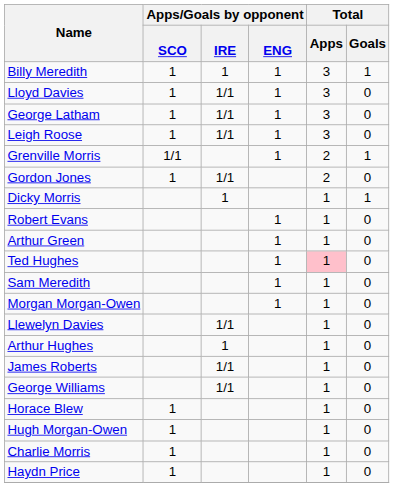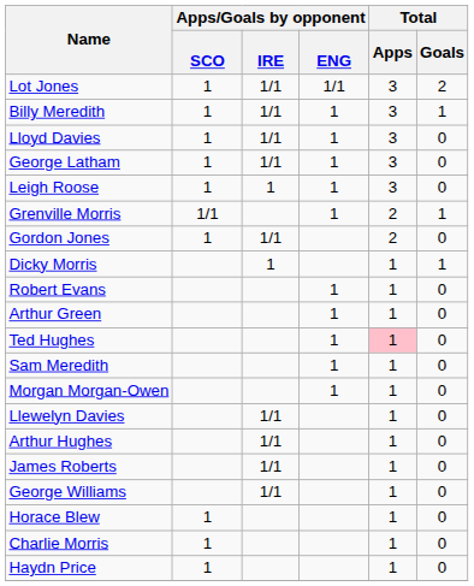 <table class="wikitable sortable" style="text-align: center;">
 <tr>
 <th rowspan=2>Name</th>
 <th colspan=3>Apps/Goals by opponent</th>
 <th colspan=2>Total</th>
 </tr>
 <tr>
 <th><br><a href='#'>SCO</a></th>
 <th><br><a href='#'>IRE</a></th>
 <th><br><a href='#'>ENG</a></th>
 <th>Apps</th>
 <th>Goals</th>
 </tr>
 <tr>
+<td align=left><a href='#'>Lot Jones</a></td>
+<td>1</td>
+<td>1/1</td>
+<td>1/1</td>
+<td>3</td>
+<td>2</td>
+</tr>
+<tr>
 <td align=left><a href='#'>Billy Meredith</a></td>
 <td>1</td>
-<td>1</td>
+<td>1/1</td>
 <td>1</td>
 <td>3</td>
 <td>1</td>
 </tr>
 <tr>
 <td align=left><a href='#'>Lloyd Davies</a></td>
 <td>1</td>
 <td>1/1</td>
 <td>1</td>
 <td>3</td>
 <td>0</td>
 </tr>
 <tr>
 <td align=left><a href='#'>George Latham</a></td>
 <td>1</td>
 <td>1/1</td>
 <td>1</td>
 <td>3</td>
 <td>0</td>
 </tr>
 <tr>
 <td align=left><a href='#'>Leigh Roose</a></td>
 <td>1</td>
-<td>1/1</td>
+<td>1</td>
 <td>1</td>
 <td>3</td>
 <td>0</td>
 </tr>
 <tr>
 <td align=left><a href='#'>Grenville Morris</a></td>
 <td>1/1</td>
 <td></td>
 <td>1</td>
 <td>2</td>
 <td>1</td>
 </tr>
 <tr>
 <td align=left><a href='#'>Gordon Jones</a></td>
 <td>1</td>
 <td>1/1</td>
 <td></td>
 <td>2</td>
 <td>0</td>
 </tr>
 <tr>
 <td align=left><a href='#'>Dicky Morris</a></td>
 <td></td>
 <td>1</td>
 <td></td>
 <td>1</td>
 <td>1</td>
 </tr>
 <tr>
 <td align=left><a href='#'>Robert Evans</a></td>
 <td></td>
 <td></td>
 <td>1</td>
 <td>1</td>
 <td>0</td>
 </tr>
 <tr>
 <td align=left><a href='#'>Arthur Green</a></td>
 <td></td>
 <td></td>
 <td>1</td>
 <td>1</td>
 <td>0</td>
 </tr>
 <tr>
 <td align=left><a href='#'>Ted Hughes</a></td>
 <td></td>
 <td></td>
 <td>1</td>
 <td style="background: pink;">1</td>
 <td>0</td>
 </tr>
 <tr>
 <td align=left><a href='#'>Sam Meredith</a></td>
 <td></td>
 <td></td>
 <td>1</td>
 <td>1</td>
 <td>0</td>
 </tr>
 <tr>
 <td align=left><a href='#'>Morgan Morgan-Owen</a></td>
 <td></td>
 <td></td>
 <td>1</td>
 <td>1</td>
 <td>0</td>
 </tr>
 <tr>
 <td align=left><a href='#'>Llewelyn Davies</a></td>
 <td></td>
 <td>1/1</td>
 <td></td>
 <td>1</td>
 <td>0</td>
 </tr>
 <tr>
 <td align=left><a href='#'>Arthur Hughes</a></td>
 <td></td>
-<td>1</td>
+<td>1/1</td>
 <td></td>
 <td>1</td>
 <td>0</td>
 </tr>
 <tr>
 <td align=left><a href='#'>James Roberts</a></td>
 <td></td>
 <td>1/1</td>
 <td></td>
 <td>1</td>
 <td>0</td>
 </tr>
 <tr>
 <td align=left><a href='#'>George Williams</a></td>
 <td></td>
 <td>1/1</td>
 <td></td>
 <td>1</td>
 <td>0</td>
 </tr>
 <tr>
 <td align=left><a href='#'>Horace Blew</a></td>
 <td>1</td>
 <td></td>
 <td></td>
 <td>1</td>
 <td>0</td>
 </tr>
 <tr>
-<td align=left><a href='#'>Hugh Morgan-Owen</a></td>
-<td>1</td>
-<td></td>
-<td></td>
-<td>1</td>
-<td>0</td>
-</tr>
-<tr>
 <td align=left><a href='#'>Charlie Morris</a></td>
 <td>1</td>
 <td></td>
 <td></td>
 <td>1</td>
 <td>0</td>
 </tr>
 <tr>
 <td align=left><a href='#'>Haydn Price</a></td>
 <td>1</td>
 <td></td>
 <td></td>
 <td>1</td>
 <td>0</td>
 </tr>
 <tr>
 </tr>
 </table>
